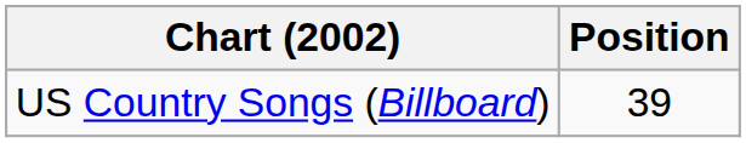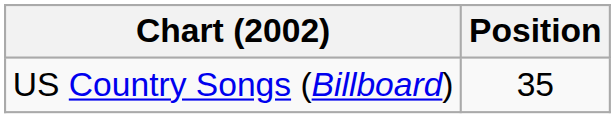 <table class="wikitable sortable">
 <tr>
 <th scope="col">Chart (2002)</th>
 <th scope="col">Position</th>
 </tr>
 <tr>
 <td>US <a href='#'>Country Songs</a> (<em><a href='#'>Billboard</a></em>)</td>
-<td align="center">39</td>
+<td align="center">35</td>
 </tr>
 </table>
